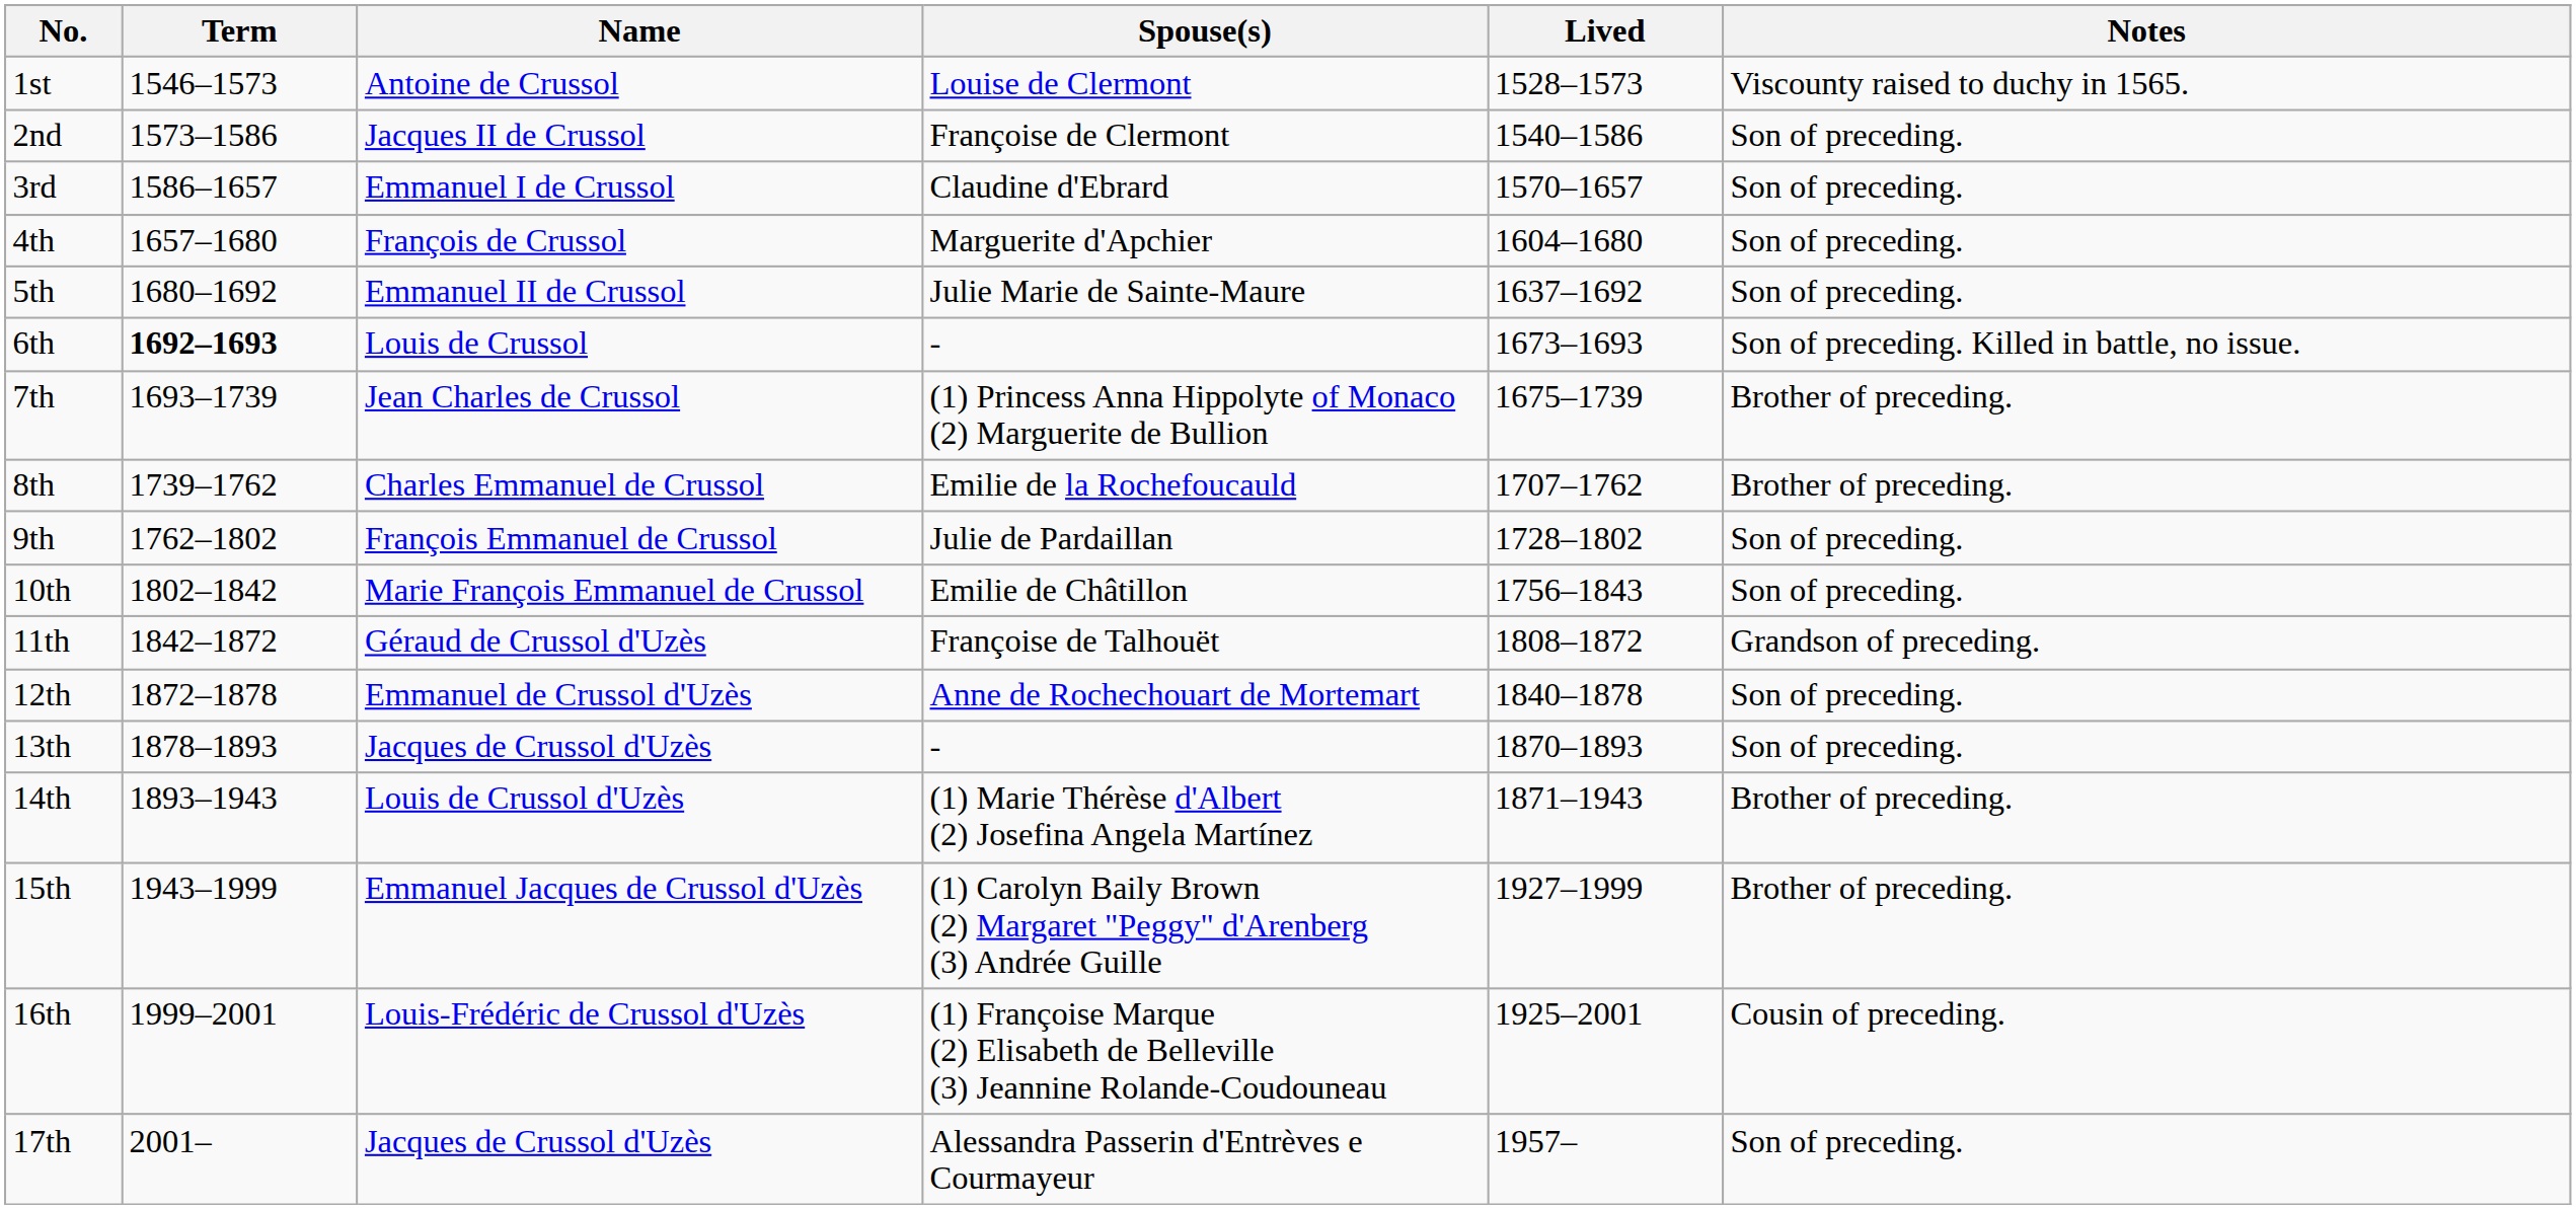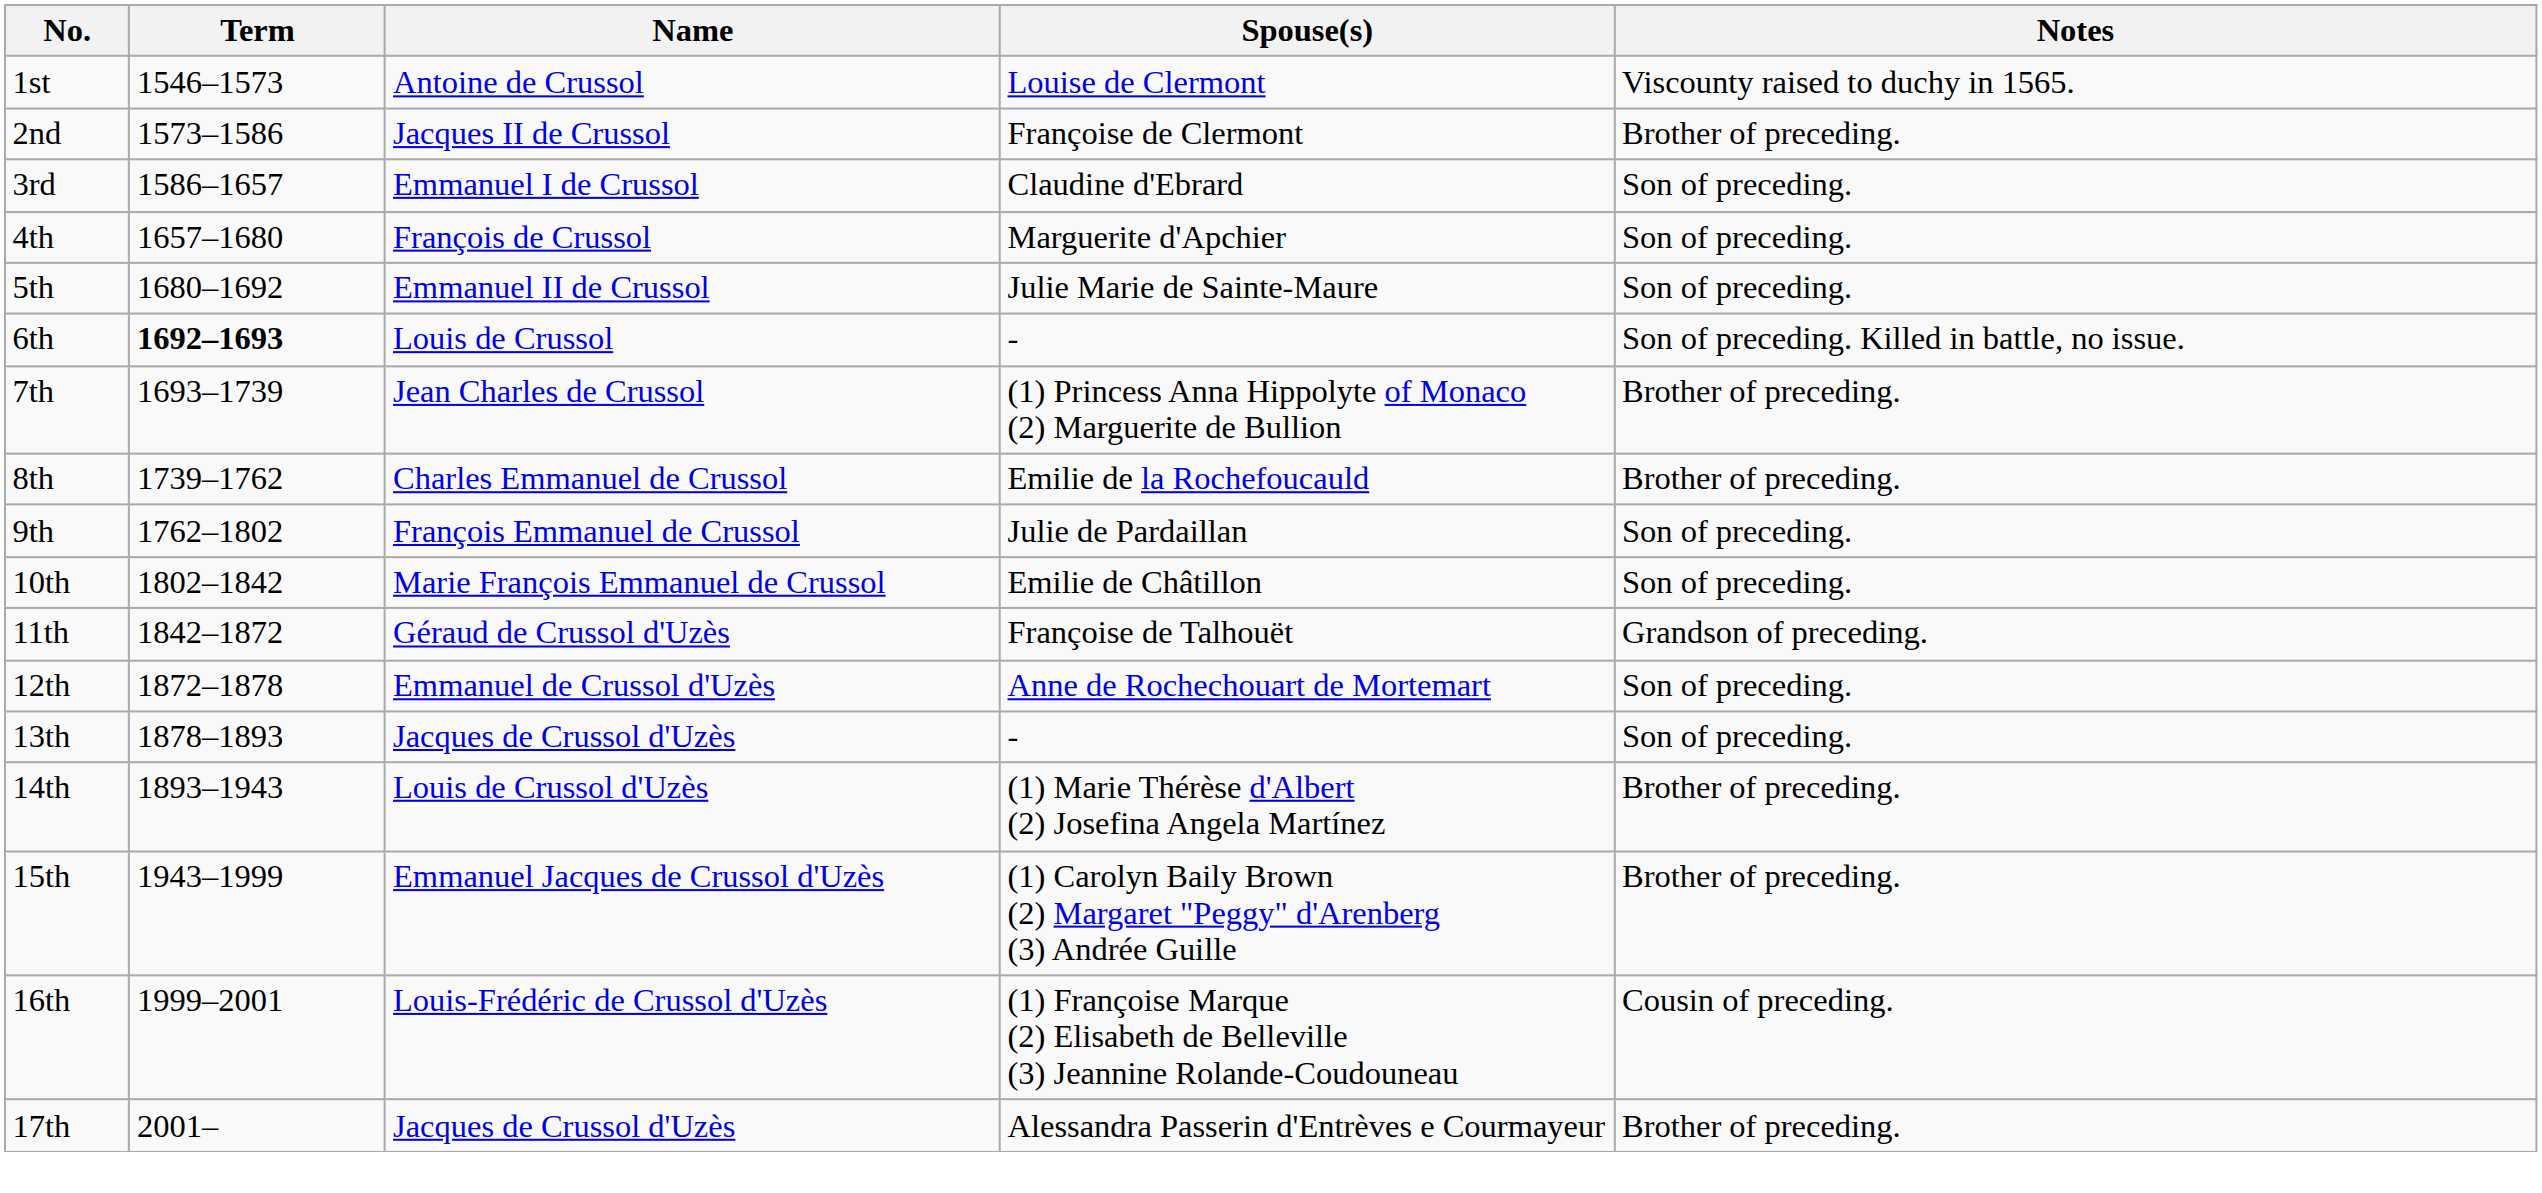 <table class="wikitable">
 <tr>
 <th width="02%">No.</th>
 <th width="05%">Term</th>
 <th width="12%">Name</th>
 <th width="12%">Spouse(s)</th>
-<th width="05%">Lived</th>
 <th width="18%">Notes</th>
 </tr>
 <tr valign="top">
 <td>1st</td>
 <td>1546–1573</td>
 <td><a href='#'>Antoine de Crussol</a></td>
 <td><a href='#'>Louise de Clermont</a></td>
-<td>1528–1573</td>
 <td>Viscounty raised to duchy in 1565.</td>
 </tr>
 <tr valign="top">
 <td>2nd</td>
 <td>1573–1586</td>
 <td><a href='#'>Jacques II de Crussol</a></td>
 <td>Françoise de Clermont</td>
-<td>1540–1586</td>
-<td>Son of preceding.</td>
+<td>Brother of preceding.</td>
 </tr>
 <tr valign="top">
 <td>3rd</td>
 <td>1586–1657</td>
 <td><a href='#'>Emmanuel I de Crussol</a></td>
 <td>Claudine d'Ebrard</td>
-<td>1570–1657</td>
 <td>Son of preceding.</td>
 </tr>
 <tr valign="top">
 <td>4th</td>
 <td>1657–1680</td>
 <td><a href='#'>François de Crussol</a></td>
 <td>Marguerite d'Apchier</td>
-<td>1604–1680</td>
 <td>Son of preceding.</td>
 </tr>
 <tr valign="top">
 <td>5th</td>
 <td>1680–1692</td>
 <td><a href='#'>Emmanuel II de Crussol</a></td>
 <td>Julie Marie de Sainte-Maure</td>
-<td>1637–1692</td>
 <td>Son of preceding.</td>
 </tr>
 <tr valign="top">
 <td>6th</td>
 <td><strong>1692–1693</strong></td>
 <td><a href='#'>Louis de Crussol</a></td>
 <td>-</td>
-<td>1673–1693</td>
 <td>Son of preceding. Killed in battle, no issue.</td>
 </tr>
 <tr valign="top">
 <td>7th</td>
 <td>1693–1739</td>
 <td><a href='#'>Jean Charles de Crussol</a></td>
 <td>(1) Princess Anna Hippolyte <a href='#'>of Monaco</a><br>(2) Marguerite de Bullion</td>
-<td>1675–1739</td>
 <td>Brother of preceding.</td>
 </tr>
 <tr valign="top">
 <td>8th</td>
 <td>1739–1762</td>
 <td><a href='#'>Charles Emmanuel de Crussol</a></td>
 <td>Emilie de <a href='#'>la Rochefoucauld</a></td>
-<td>1707–1762</td>
 <td>Brother of preceding.</td>
 </tr>
 <tr valign="top">
 <td>9th</td>
 <td>1762–1802</td>
 <td><a href='#'>François Emmanuel de Crussol</a></td>
 <td>Julie de Pardaillan</td>
-<td>1728–1802</td>
 <td>Son of preceding.</td>
 </tr>
 <tr valign="top">
 <td>10th</td>
 <td>1802–1842</td>
 <td><a href='#'>Marie François Emmanuel de Crussol</a></td>
 <td>Emilie de Châtillon</td>
-<td>1756–1843</td>
 <td>Son of preceding.</td>
 </tr>
 <tr valign="top">
 <td>11th</td>
 <td>1842–1872</td>
 <td><a href='#'>Géraud de Crussol d'Uzès</a></td>
 <td>Françoise de Talhouët</td>
-<td>1808–1872</td>
 <td>Grandson of preceding.</td>
 </tr>
 <tr valign="top">
 <td>12th</td>
 <td>1872–1878</td>
 <td><a href='#'>Emmanuel de Crussol d'Uzès</a></td>
 <td><a href='#'>Anne de Rochechouart de Mortemart</a></td>
-<td>1840–1878</td>
 <td>Son of preceding.</td>
 </tr>
 <tr valign="top">
 <td>13th</td>
 <td>1878–1893</td>
 <td><a href='#'>Jacques de Crussol d'Uzès</a></td>
 <td>-</td>
-<td>1870–1893</td>
 <td>Son of preceding.</td>
 </tr>
 <tr valign="top">
 <td>14th</td>
 <td>1893–1943</td>
 <td><a href='#'>Louis de Crussol d'Uzès</a></td>
 <td>(1) Marie Thérèse <a href='#'>d'Albert</a><br>(2) Josefina Angela Martínez</td>
-<td>1871–1943</td>
 <td>Brother of preceding.</td>
 </tr>
 <tr valign="top">
 <td>15th</td>
 <td>1943–1999</td>
 <td><a href='#'>Emmanuel Jacques de Crussol d'Uzès</a></td>
 <td>(1) Carolyn Baily Brown<br>(2) <a href='#'>Margaret "Peggy" d'Arenberg</a><br>(3) Andrée Guille</td>
-<td>1927–1999</td>
 <td>Brother of preceding.</td>
 </tr>
 <tr valign="top">
 <td>16th</td>
 <td>1999–2001</td>
 <td><a href='#'>Louis-Frédéric de Crussol d'Uzès</a></td>
 <td>(1) Françoise Marque<br>(2) Elisabeth de Belleville<br>(3) Jeannine Rolande-Coudouneau</td>
-<td>1925–2001</td>
 <td>Cousin of preceding.</td>
 </tr>
 <tr valign="top">
 <td>17th</td>
 <td>2001–</td>
 <td><a href='#'>Jacques de Crussol d'Uzès</a></td>
 <td>Alessandra Passerin d'Entrèves e Courmayeur</td>
-<td>1957–</td>
-<td>Son of preceding.</td>
+<td>Brother of preceding.</td>
 </tr>
 </table>
